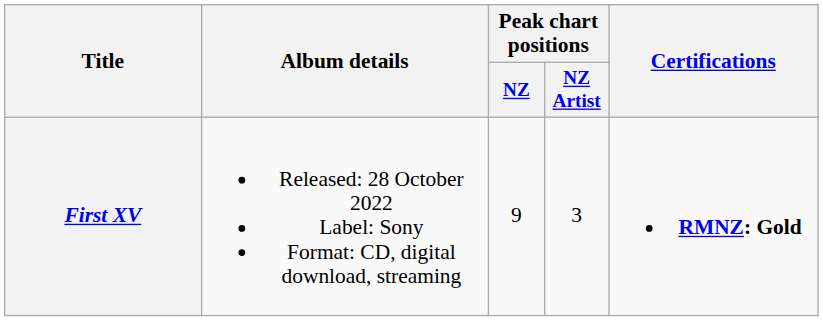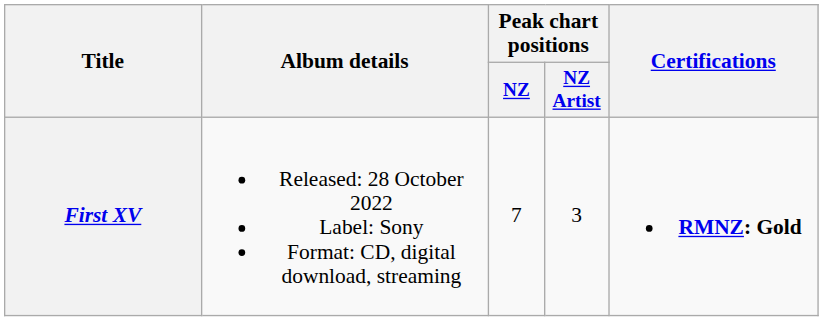 <table class="wikitable plainrowheaders" style="text-align:center;">
 <tr>
 <th scope="col" rowspan="2" style="width:12em;">Title</th>
 <th scope="col" rowspan="2" style="width:16em;">Album details</th>
 <th scope="col" colspan="2">Peak chart positions</th>
 <th scope="col" rowspan="2" style="width:11em;"><a href='#'>Certifications</a></th>
 </tr>
 <tr>
 <th scope="col" style="width:3em;font-size:90%;"><a href='#'>NZ</a><br></th>
 <th scope="col" style="width:3em;font-size:90%;"><a href='#'>NZ<br>Artist</a><br></th>
 </tr>
 <tr>
 <th scope="row"><em><a href='#'>First XV</a></em></th>
 <td><br><ul><li>Released: 28 October 2022</li><li>Label: Sony</li><li>Format: CD, digital download, streaming</li></ul></td>
-<td>9</td>
+<td>7</td>
 <td>3</td>
 <td><strong><br><ul><li><a href='#'>RMNZ</a>: Gold</li></ul></strong></td>
 </tr>
 </table>
